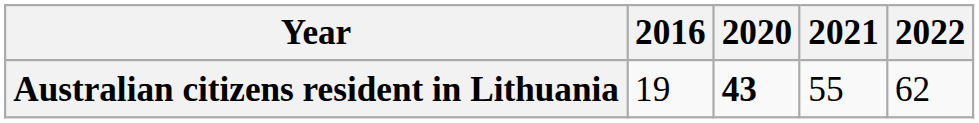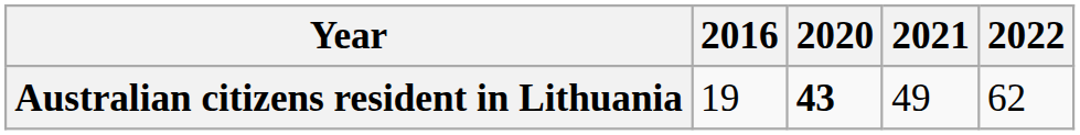 <table class="wikitable">
 <tr>
 <th>Year</th>
 <th>2016</th>
 <th>2020</th>
 <th>2021</th>
 <th>2022</th>
 </tr>
 <tr>
 <th>Australian citizens resident in Lithuania</th>
 <td>19</td>
 <td><strong>43</strong></td>
-<td>55</td>
+<td>49</td>
 <td>62</td>
 </tr>
 </table>
